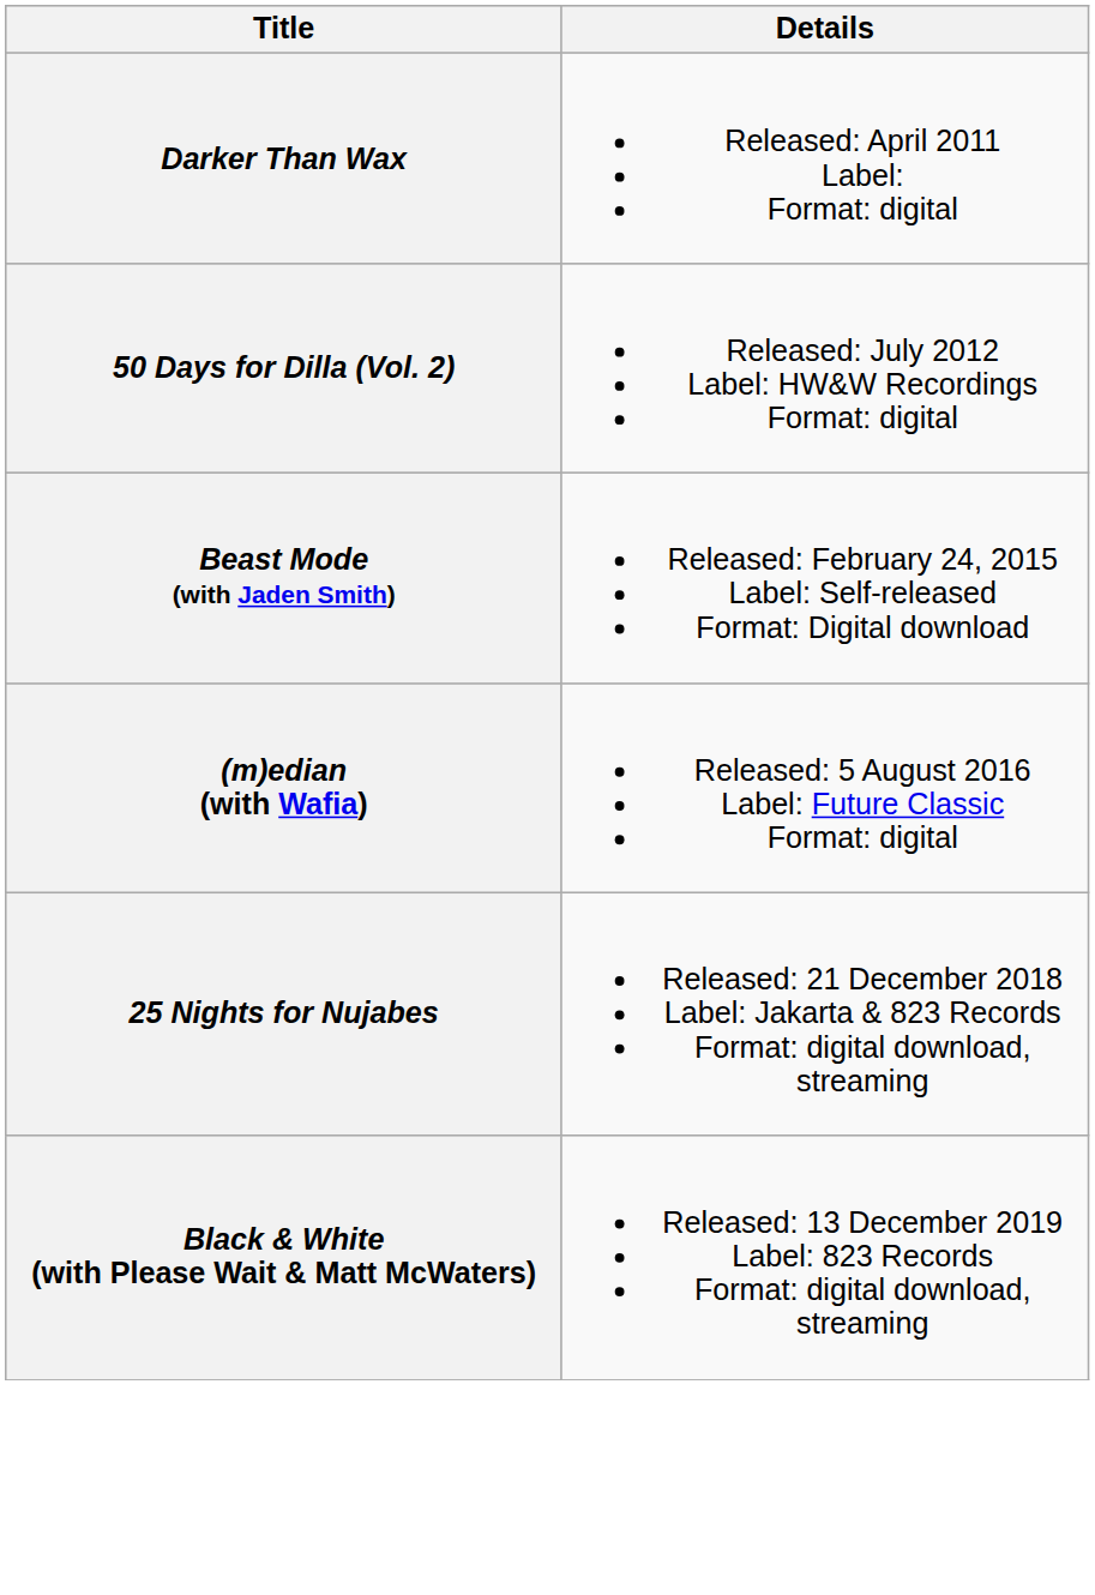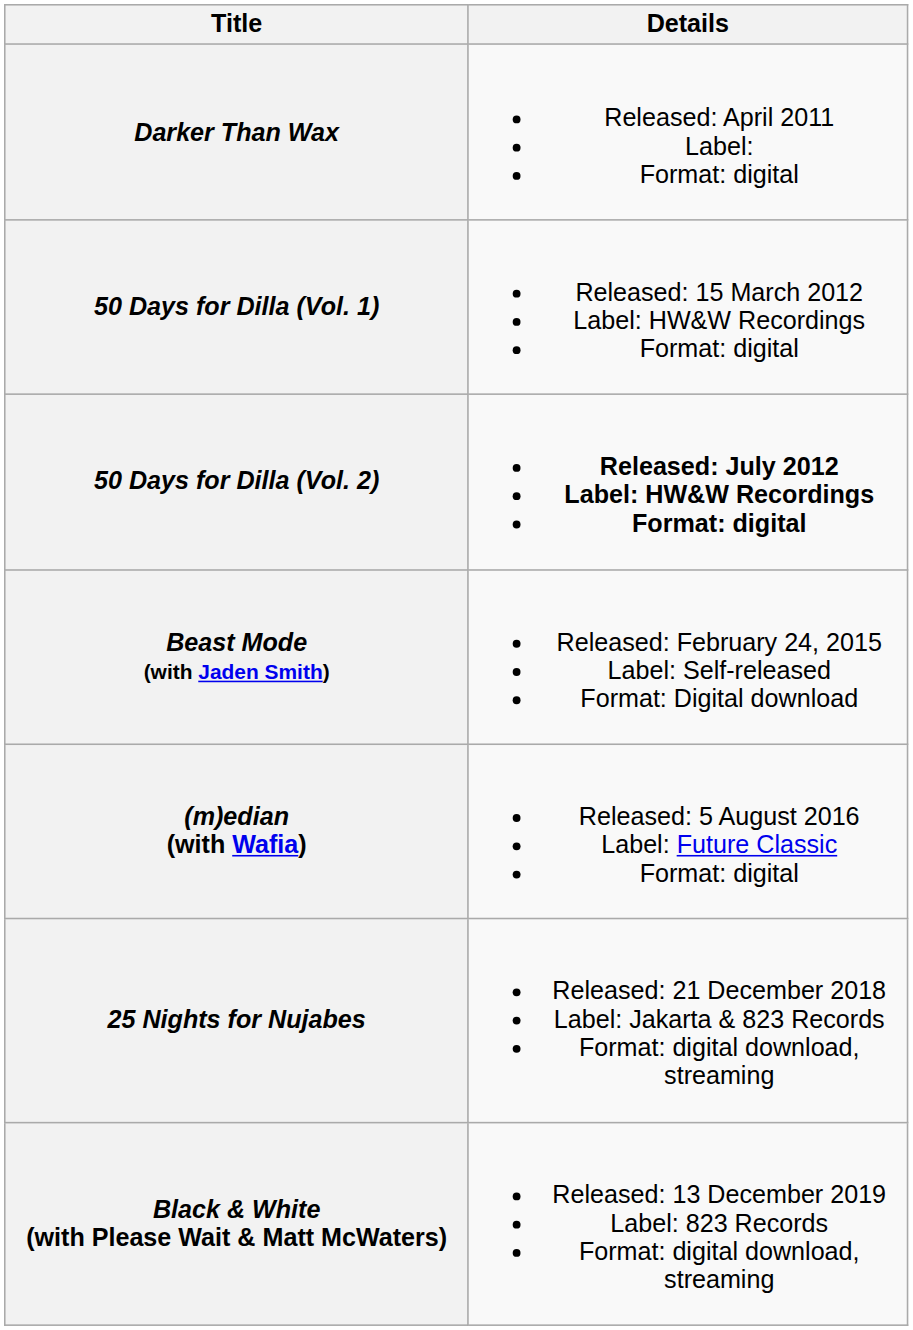 <table class="wikitable plainrowheaders" style="text-align:center;" border="1">
 <tr>
 <th scope="col" style="width:18em;">Title</th>
 <th scope="col" style="width:17em;">Details</th>
 </tr>
 <tr>
 <th scope="row"><em>Darker Than Wax</em></th>
 <td><br><ul><li>Released: April 2011</li><li>Label:</li><li>Format: digital</li></ul></td>
 </tr>
 <tr>
+<th scope="row"><em>50 Days for Dilla (Vol. 1)</em></th>
+<td><br><ul><li>Released: 15 March 2012</li><li>Label: HW&W Recordings</li><li>Format: digital</li></ul></td>
+</tr>
+<tr>
 <th scope="row"><em>50 Days for Dilla (Vol. 2)</em></th>
-<td><br><ul><li>Released: July 2012</li><li>Label: HW&W Recordings</li><li>Format: digital</li></ul></td>
+<td><strong><br><ul><li>Released: July 2012</li><li>Label: HW&W Recordings</li><li>Format: digital</li></ul></strong></td>
 </tr>
 <tr>
 <th scope="row"><em>Beast Mode</em><br><small>(with <a href='#'>Jaden Smith</a>)</small></th>
 <td><br><ul><li>Released: February 24, 2015</li><li>Label: Self-released</li><li>Format: Digital download</li></ul></td>
 </tr>
 <tr>
 <th scope="row"><em>(m)edian</em><br><span>(with <a href='#'>Wafia</a>)</span></th>
 <td><br><ul><li>Released: 5 August 2016</li><li>Label: <a href='#'>Future Classic</a></li><li>Format: digital</li></ul></td>
 </tr>
 <tr>
 <th scope="row"><em>25 Nights for Nujabes</em></th>
 <td><br><ul><li>Released: 21 December 2018</li><li>Label: Jakarta & 823 Records</li><li>Format: digital download, streaming</li></ul></td>
 </tr>
 <tr>
 <th scope="row"><em>Black & White</em><br><span>(with Please Wait & Matt McWaters)</span></th>
 <td><br><ul><li>Released: 13 December 2019</li><li>Label: 823 Records</li><li>Format: digital download, streaming</li></ul></td>
 </tr>
 </table>
